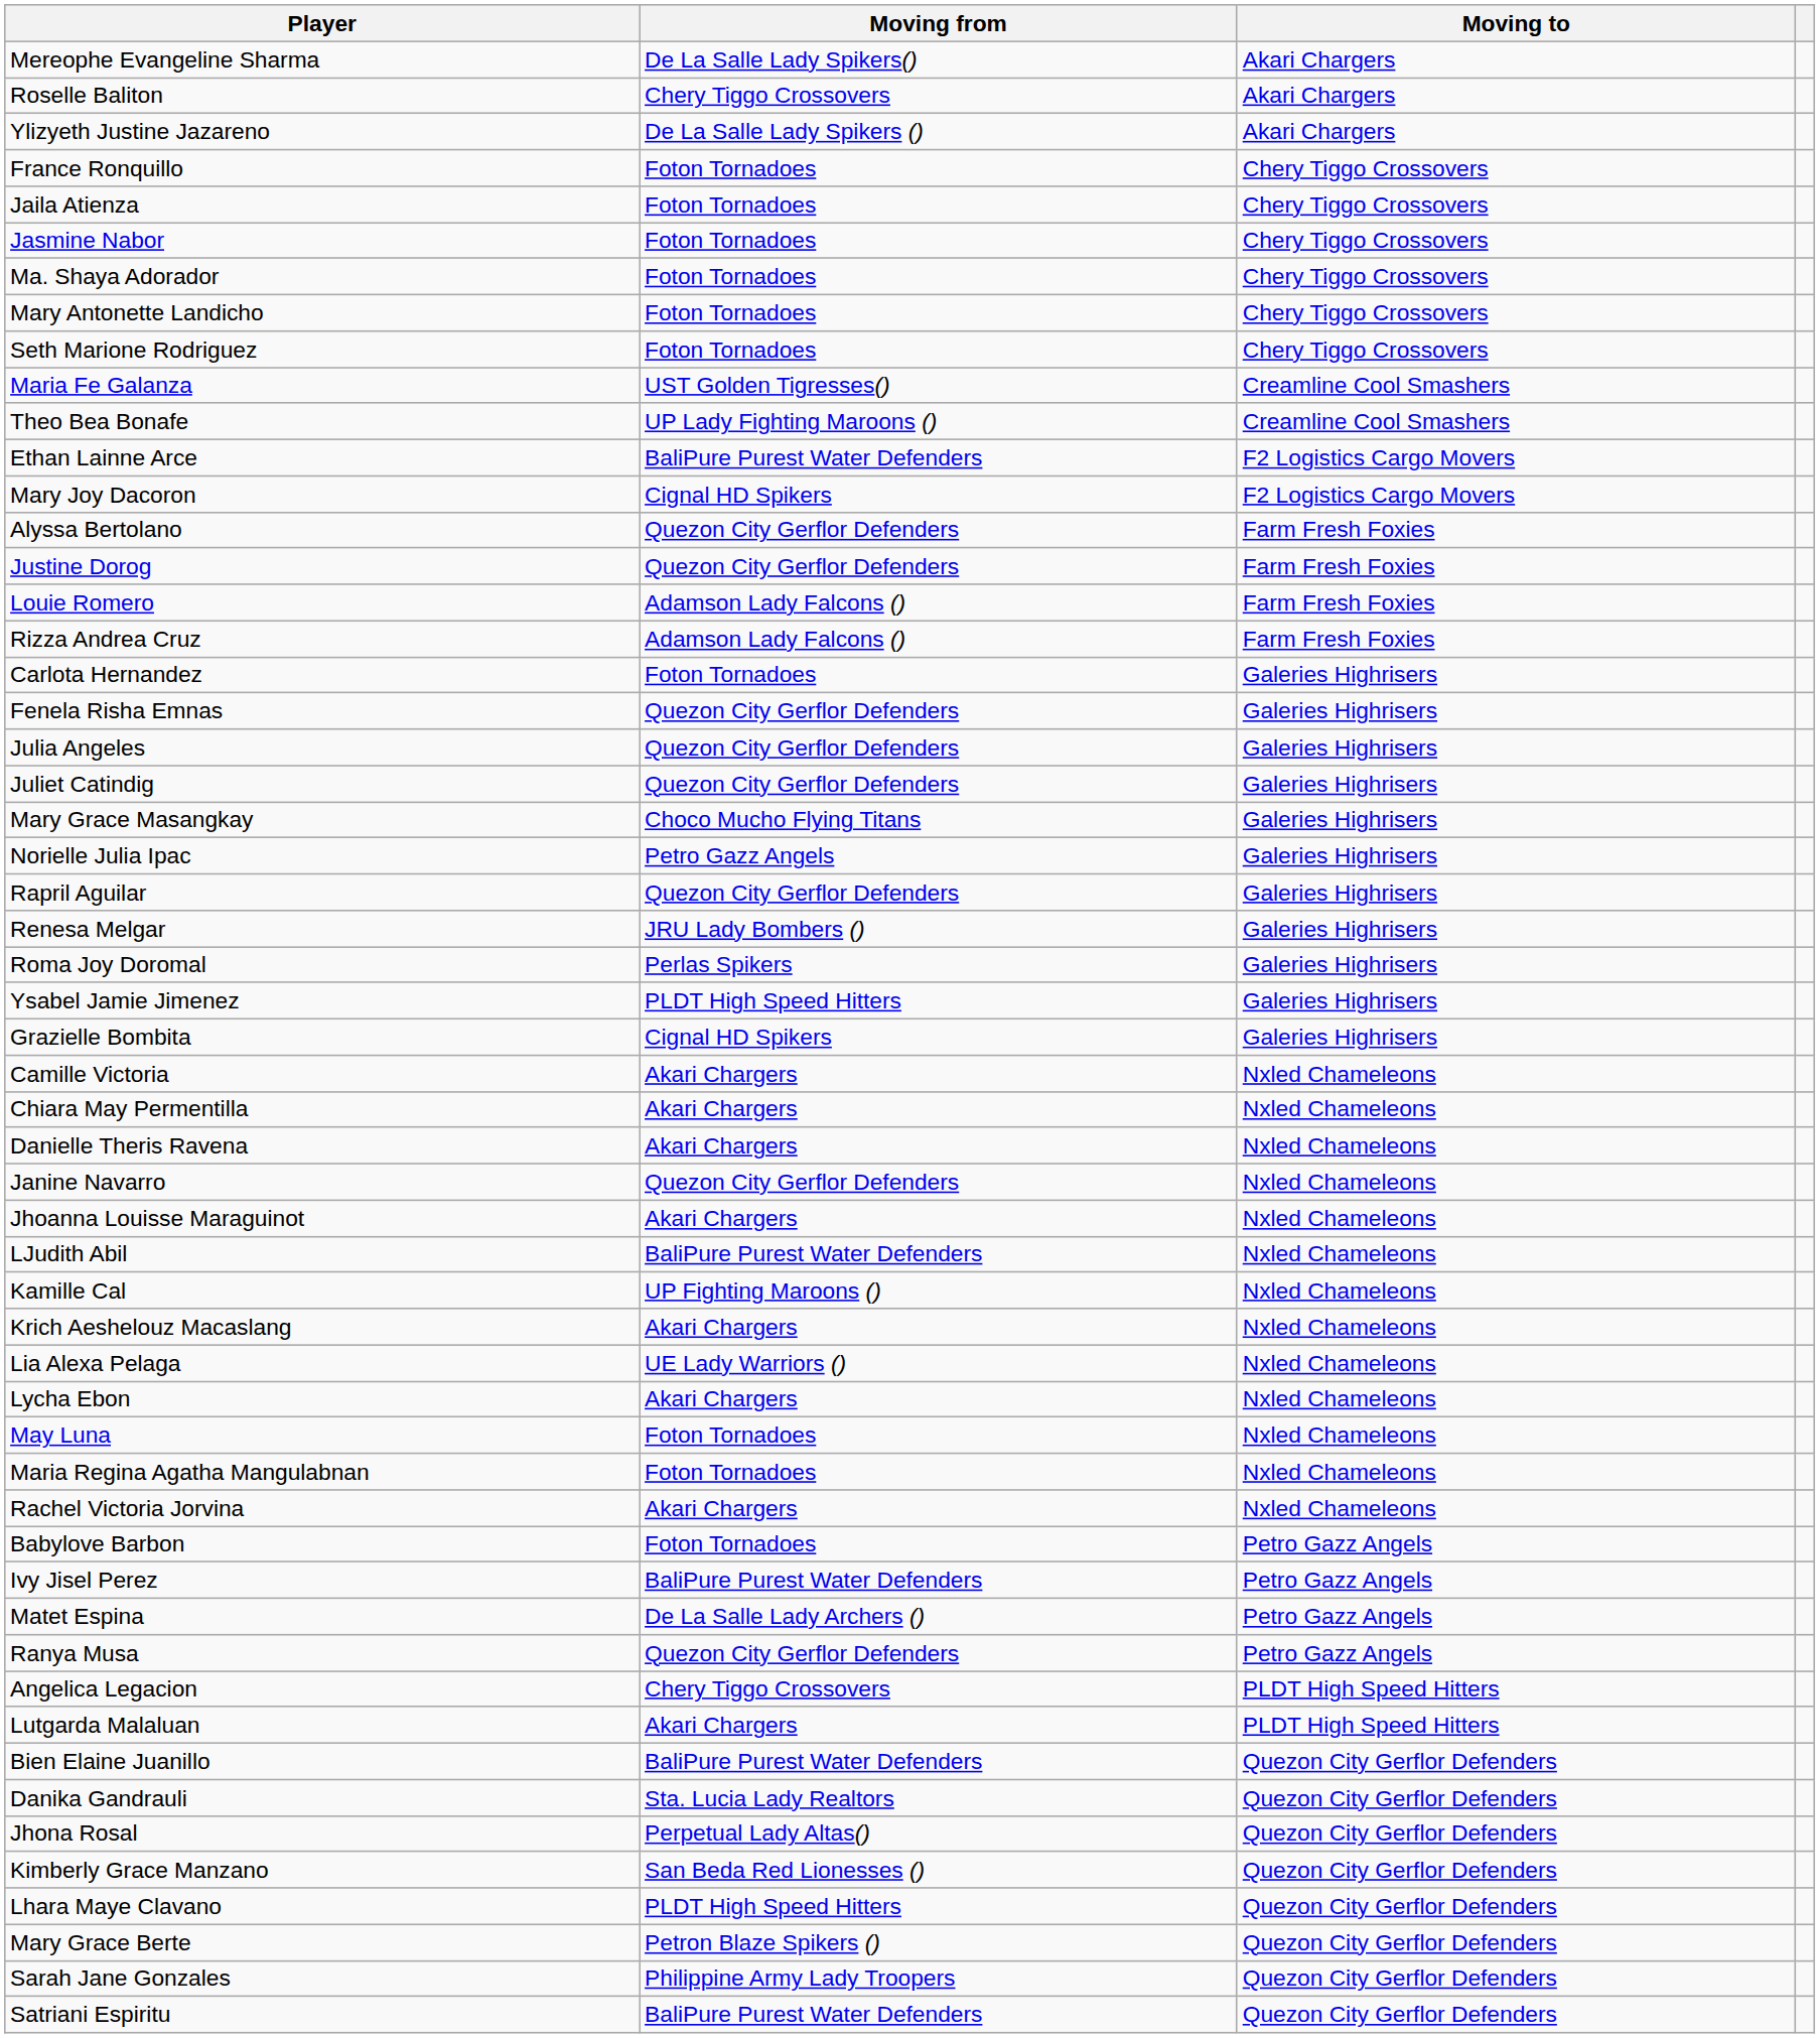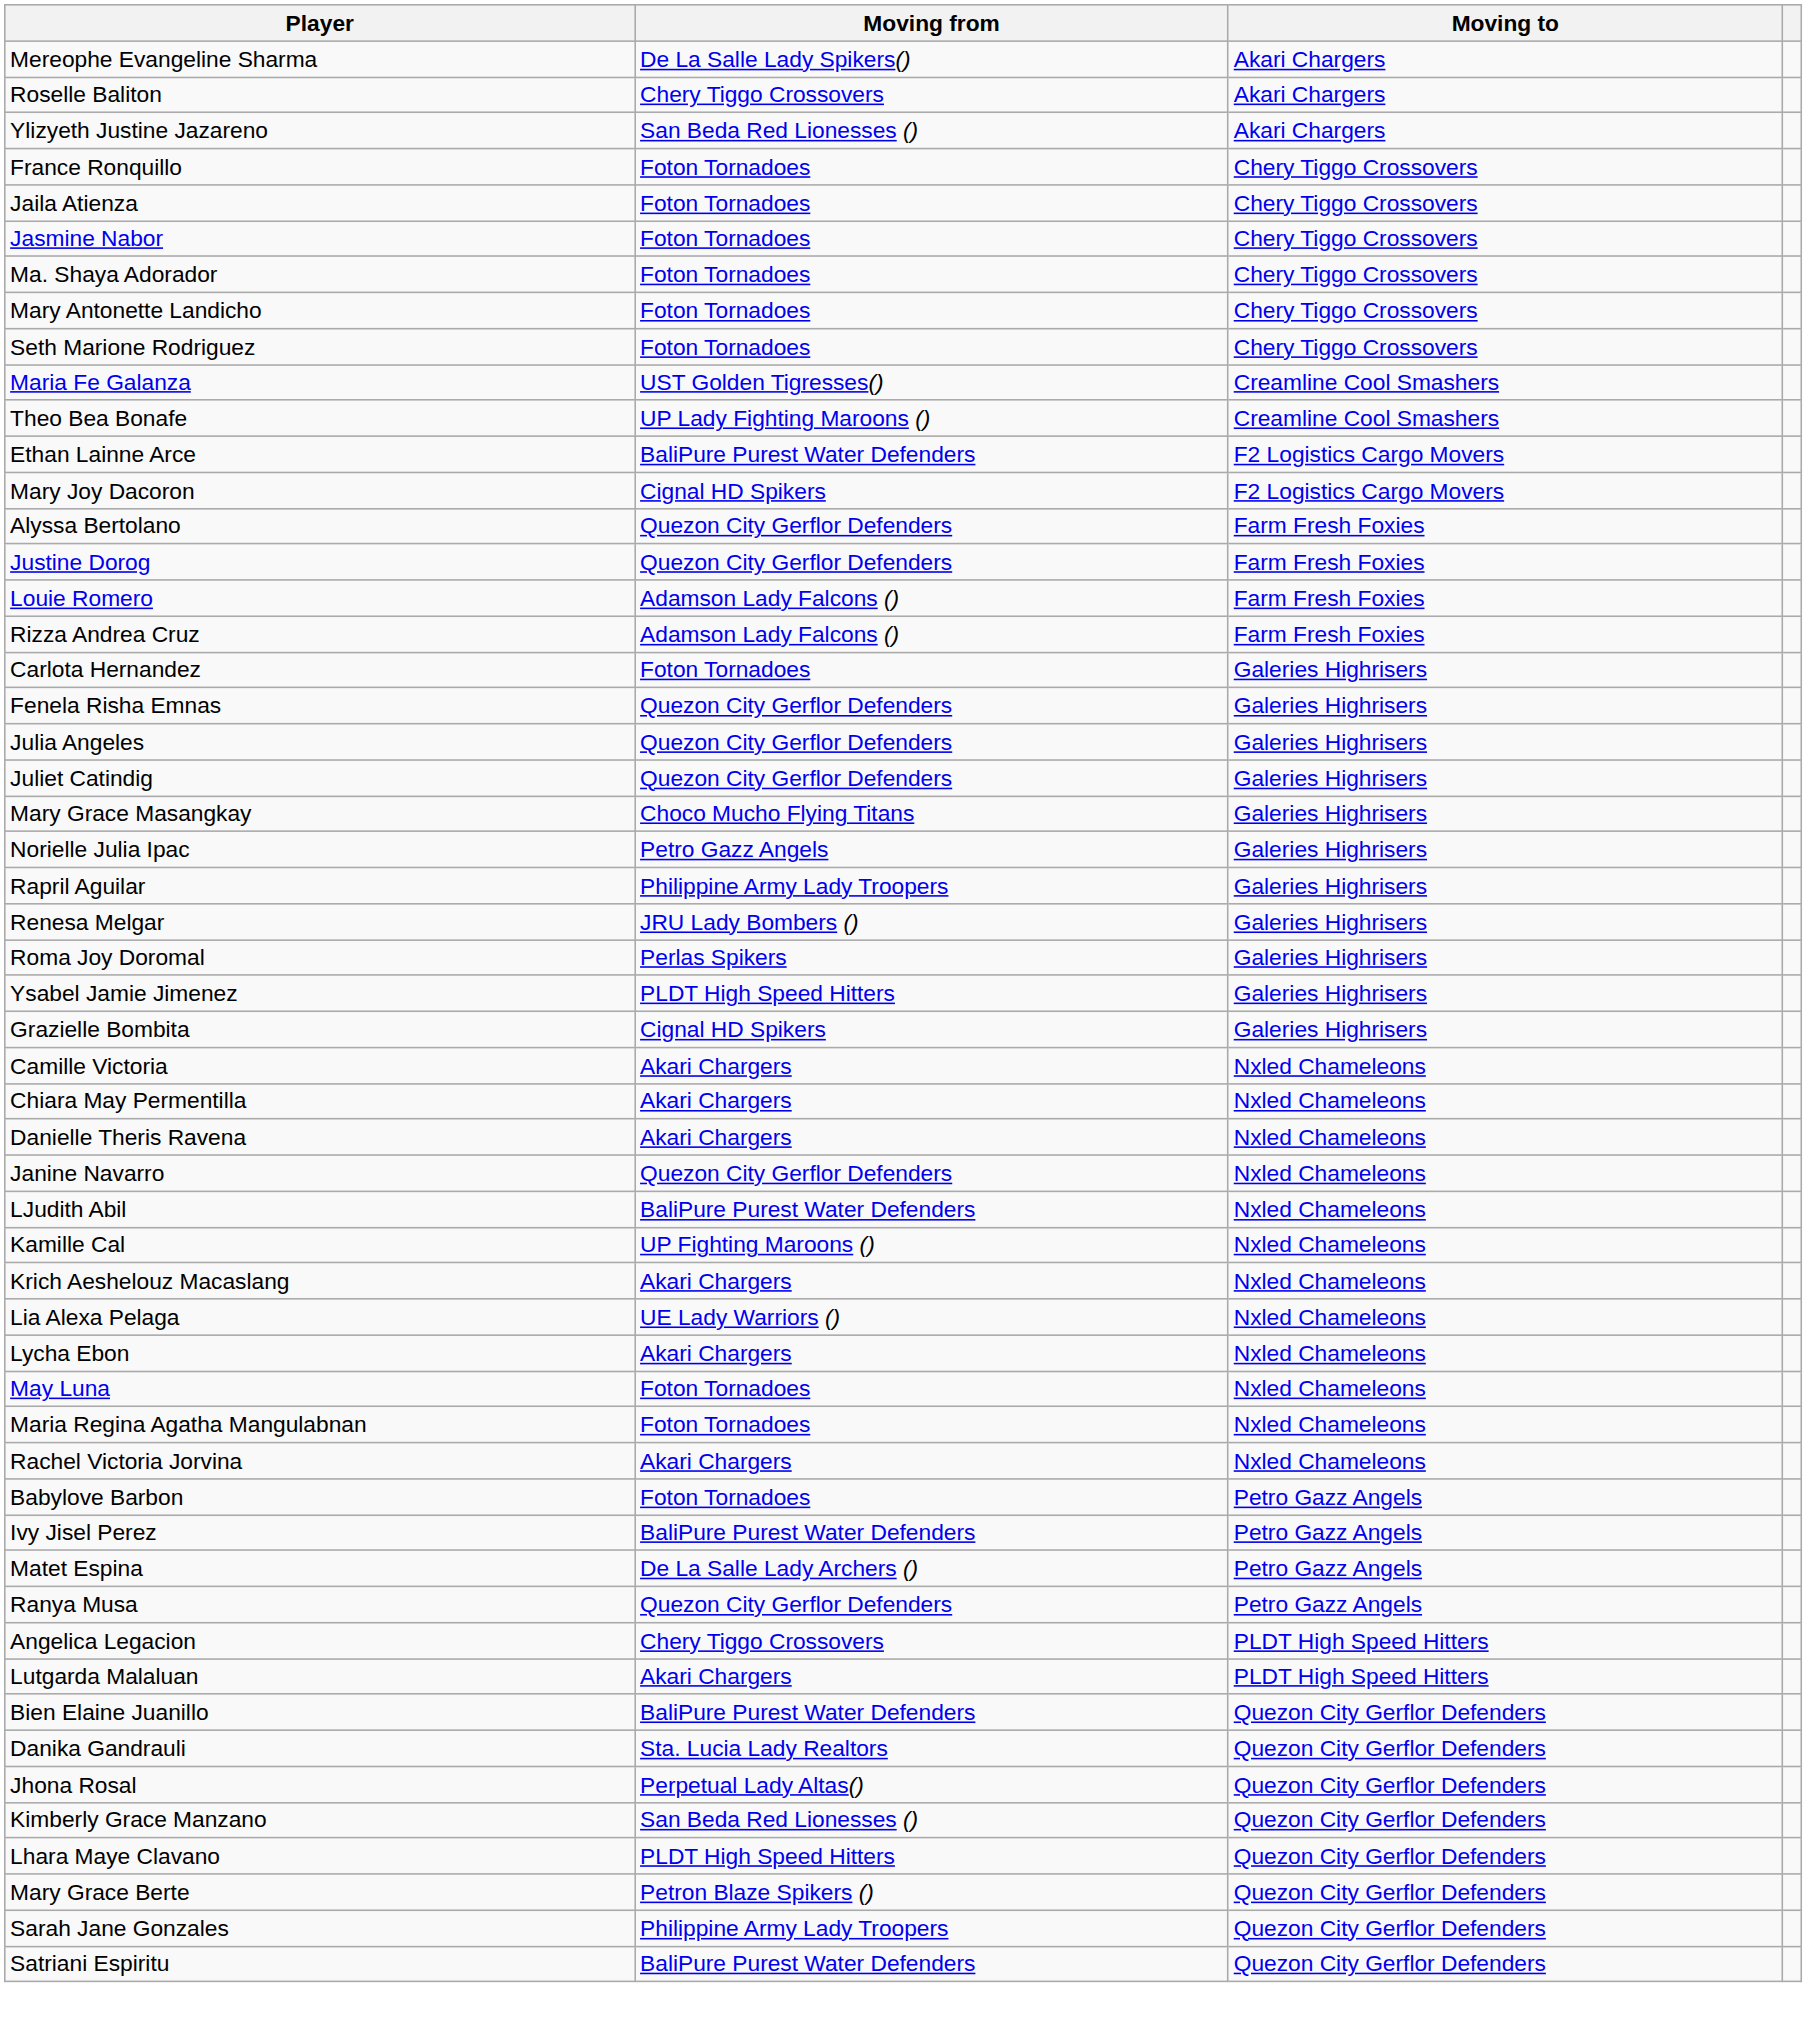 <table class="wikitable" style="width:90%; font-size:90%; ">
 <tr>
 <th>Player</th>
 <th>Moving from</th>
 <th>Moving to</th>
 <th class="unsortable"></th>
 </tr>
 <tr>
 <td>Mereophe Evangeline Sharma</td>
 <td><a href='#'>De La Salle Lady Spikers</a><em>()</em></td>
 <td><a href='#'>Akari Chargers</a></td>
 <td></td>
 </tr>
 <tr>
 <td>Roselle Baliton</td>
 <td><a href='#'>Chery Tiggo Crossovers</a></td>
 <td><a href='#'>Akari Chargers</a></td>
 <td></td>
 </tr>
 <tr>
 <td>Ylizyeth Justine Jazareno</td>
-<td><a href='#'>De La Salle Lady Spikers</a> <em>()</em></td>
+<td><a href='#'>San Beda Red Lionesses</a> <em>()</em></td>
 <td><a href='#'>Akari Chargers</a></td>
 <td></td>
 </tr>
 <tr>
 <td>France Ronquillo</td>
 <td><a href='#'>Foton Tornadoes</a></td>
 <td><a href='#'>Chery Tiggo Crossovers</a></td>
 <td></td>
 </tr>
 <tr>
 <td>Jaila Atienza</td>
 <td><a href='#'>Foton Tornadoes</a></td>
 <td><a href='#'>Chery Tiggo Crossovers</a></td>
 <td></td>
 </tr>
 <tr>
 <td><a href='#'>Jasmine Nabor</a></td>
 <td><a href='#'>Foton Tornadoes</a></td>
 <td><a href='#'>Chery Tiggo Crossovers</a></td>
 <td></td>
 </tr>
 <tr>
 <td>Ma. Shaya Adorador</td>
 <td><a href='#'>Foton Tornadoes</a></td>
 <td><a href='#'>Chery Tiggo Crossovers</a></td>
 <td></td>
 </tr>
 <tr>
 <td>Mary Antonette Landicho</td>
 <td><a href='#'>Foton Tornadoes</a></td>
 <td><a href='#'>Chery Tiggo Crossovers</a></td>
 <td></td>
 </tr>
 <tr>
 <td>Seth Marione Rodriguez</td>
 <td><a href='#'>Foton Tornadoes</a></td>
 <td><a href='#'>Chery Tiggo Crossovers</a></td>
 <td></td>
 </tr>
 <tr>
 <td><a href='#'>Maria Fe Galanza</a></td>
 <td><a href='#'>UST Golden Tigresses</a><em>()</em></td>
 <td><a href='#'>Creamline Cool Smashers</a></td>
 <td></td>
 </tr>
 <tr>
 <td>Theo Bea Bonafe</td>
 <td><a href='#'>UP Lady Fighting Maroons</a> <em>()</em></td>
 <td><a href='#'>Creamline Cool Smashers</a></td>
 <td></td>
 </tr>
 <tr>
 <td>Ethan Lainne Arce</td>
 <td><a href='#'>BaliPure Purest Water Defenders</a></td>
 <td><a href='#'>F2 Logistics Cargo Movers</a></td>
 <td></td>
 </tr>
 <tr>
 <td>Mary Joy Dacoron</td>
 <td><a href='#'>Cignal HD Spikers</a></td>
 <td><a href='#'>F2 Logistics Cargo Movers</a></td>
 <td></td>
 </tr>
 <tr>
 <td>Alyssa Bertolano</td>
 <td><a href='#'>Quezon City Gerflor Defenders</a></td>
 <td><a href='#'>Farm Fresh Foxies</a></td>
 <td></td>
 </tr>
 <tr>
 <td><a href='#'>Justine Dorog</a></td>
 <td><a href='#'>Quezon City Gerflor Defenders</a></td>
 <td><a href='#'>Farm Fresh Foxies</a></td>
 <td></td>
 </tr>
 <tr>
 <td><a href='#'>Louie Romero</a></td>
 <td><a href='#'>Adamson Lady Falcons</a> <em>()</em></td>
 <td><a href='#'>Farm Fresh Foxies</a></td>
 <td></td>
 </tr>
 <tr>
 <td>Rizza Andrea Cruz</td>
 <td><a href='#'>Adamson Lady Falcons</a> <em>()</em></td>
 <td><a href='#'>Farm Fresh Foxies</a></td>
 <td></td>
 </tr>
 <tr>
 <td>Carlota Hernandez</td>
 <td><a href='#'>Foton Tornadoes</a></td>
 <td><a href='#'>Galeries Highrisers</a></td>
 <td></td>
 </tr>
 <tr>
 <td>Fenela Risha Emnas</td>
 <td><a href='#'>Quezon City Gerflor Defenders</a></td>
 <td><a href='#'>Galeries Highrisers</a></td>
 <td></td>
 </tr>
 <tr>
 <td>Julia Angeles</td>
 <td><a href='#'>Quezon City Gerflor Defenders</a></td>
 <td><a href='#'>Galeries Highrisers</a></td>
 <td></td>
 </tr>
 <tr>
 <td>Juliet Catindig</td>
 <td><a href='#'>Quezon City Gerflor Defenders</a></td>
 <td><a href='#'>Galeries Highrisers</a></td>
 <td></td>
 </tr>
 <tr>
 <td>Mary Grace Masangkay</td>
 <td><a href='#'>Choco Mucho Flying Titans</a></td>
 <td><a href='#'>Galeries Highrisers</a></td>
 <td></td>
 </tr>
 <tr>
 <td>Norielle Julia Ipac</td>
 <td><a href='#'>Petro Gazz Angels</a></td>
 <td><a href='#'>Galeries Highrisers</a></td>
 <td></td>
 </tr>
 <tr>
 <td>Rapril Aguilar</td>
-<td><a href='#'>Quezon City Gerflor Defenders</a></td>
+<td><a href='#'>Philippine Army Lady Troopers</a></td>
 <td><a href='#'>Galeries Highrisers</a></td>
 <td></td>
 </tr>
 <tr>
 <td>Renesa Melgar</td>
 <td><a href='#'>JRU Lady Bombers</a> <em>()</em></td>
 <td><a href='#'>Galeries Highrisers</a></td>
 <td></td>
 </tr>
 <tr>
 <td>Roma Joy Doromal</td>
 <td><a href='#'>Perlas Spikers</a></td>
 <td><a href='#'>Galeries Highrisers</a></td>
 <td></td>
 </tr>
 <tr>
 <td>Ysabel Jamie Jimenez</td>
 <td><a href='#'>PLDT High Speed Hitters</a></td>
 <td><a href='#'>Galeries Highrisers</a></td>
 <td></td>
 </tr>
 <tr>
 <td>Grazielle Bombita</td>
 <td><a href='#'>Cignal HD Spikers</a></td>
 <td><a href='#'>Galeries Highrisers</a></td>
 <td></td>
 </tr>
 <tr>
 <td>Camille Victoria</td>
 <td><a href='#'>Akari Chargers</a></td>
 <td><a href='#'>Nxled Chameleons</a></td>
 <td></td>
 </tr>
 <tr>
 <td>Chiara May Permentilla</td>
 <td><a href='#'>Akari Chargers</a></td>
 <td><a href='#'>Nxled Chameleons</a></td>
 <td></td>
 </tr>
 <tr>
 <td>Danielle Theris Ravena</td>
 <td><a href='#'>Akari Chargers</a></td>
 <td><a href='#'>Nxled Chameleons</a></td>
 <td></td>
 </tr>
 <tr>
 <td>Janine Navarro</td>
 <td><a href='#'>Quezon City Gerflor Defenders</a></td>
-<td><a href='#'>Nxled Chameleons</a></td>
-<td></td>
-</tr>
-<tr>
-<td>Jhoanna Louisse Maraguinot</td>
-<td><a href='#'>Akari Chargers</a></td>
 <td><a href='#'>Nxled Chameleons</a></td>
 <td></td>
 </tr>
 <tr>
 <td>LJudith Abil</td>
 <td><a href='#'>BaliPure Purest Water Defenders</a></td>
 <td><a href='#'>Nxled Chameleons</a></td>
 <td></td>
 </tr>
 <tr>
 <td>Kamille Cal</td>
 <td><a href='#'>UP Fighting Maroons</a> <em>()</em></td>
 <td><a href='#'>Nxled Chameleons</a></td>
 <td></td>
 </tr>
 <tr>
 <td>Krich Aeshelouz Macaslang</td>
 <td><a href='#'>Akari Chargers</a></td>
 <td><a href='#'>Nxled Chameleons</a></td>
 <td></td>
 </tr>
 <tr>
 <td>Lia Alexa Pelaga</td>
 <td><a href='#'>UE Lady Warriors</a> <em>()</em></td>
 <td><a href='#'>Nxled Chameleons</a></td>
 <td></td>
 </tr>
 <tr>
 <td>Lycha Ebon</td>
 <td><a href='#'>Akari Chargers</a></td>
 <td><a href='#'>Nxled Chameleons</a></td>
 <td></td>
 </tr>
 <tr>
 <td><a href='#'>May Luna</a></td>
 <td><a href='#'>Foton Tornadoes</a></td>
 <td><a href='#'>Nxled Chameleons</a></td>
 <td></td>
 </tr>
 <tr>
 <td>Maria Regina Agatha Mangulabnan</td>
 <td><a href='#'>Foton Tornadoes</a></td>
 <td><a href='#'>Nxled Chameleons</a></td>
 <td></td>
 </tr>
 <tr>
 <td>Rachel Victoria Jorvina</td>
 <td><a href='#'>Akari Chargers</a></td>
 <td><a href='#'>Nxled Chameleons</a></td>
 <td></td>
 </tr>
 <tr>
 <td>Babylove Barbon</td>
 <td><a href='#'>Foton Tornadoes</a></td>
 <td><a href='#'>Petro Gazz Angels</a></td>
 <td></td>
 </tr>
 <tr>
 <td>Ivy Jisel Perez</td>
 <td><a href='#'>BaliPure Purest Water Defenders</a></td>
 <td><a href='#'>Petro Gazz Angels</a></td>
 <td></td>
 </tr>
 <tr>
 <td>Matet Espina</td>
 <td><a href='#'>De La Salle Lady Archers</a> <em>()</em></td>
 <td><a href='#'>Petro Gazz Angels</a></td>
 <td></td>
 </tr>
 <tr>
 <td>Ranya Musa</td>
 <td><a href='#'>Quezon City Gerflor Defenders</a></td>
 <td><a href='#'>Petro Gazz Angels</a></td>
 <td></td>
 </tr>
 <tr>
 <td>Angelica Legacion</td>
 <td><a href='#'>Chery Tiggo Crossovers</a></td>
 <td><a href='#'>PLDT High Speed Hitters</a></td>
 <td></td>
 </tr>
 <tr>
 <td>Lutgarda Malaluan</td>
 <td><a href='#'>Akari Chargers</a></td>
 <td><a href='#'>PLDT High Speed Hitters</a></td>
 <td></td>
 </tr>
 <tr>
 <td>Bien Elaine Juanillo</td>
 <td><a href='#'>BaliPure Purest Water Defenders</a></td>
 <td><a href='#'>Quezon City Gerflor Defenders</a></td>
 <td></td>
 </tr>
 <tr>
 <td>Danika Gandrauli</td>
 <td><a href='#'>Sta. Lucia Lady Realtors</a></td>
 <td><a href='#'>Quezon City Gerflor Defenders</a></td>
 <td></td>
 </tr>
 <tr>
 <td>Jhona Rosal</td>
 <td><a href='#'>Perpetual Lady Altas</a><em>()</em></td>
 <td><a href='#'>Quezon City Gerflor Defenders</a></td>
 <td></td>
 </tr>
 <tr>
 <td>Kimberly Grace Manzano</td>
 <td><a href='#'>San Beda Red Lionesses</a> <em>()</em></td>
 <td><a href='#'>Quezon City Gerflor Defenders</a></td>
 <td></td>
 </tr>
 <tr>
 <td>Lhara Maye Clavano</td>
 <td><a href='#'>PLDT High Speed Hitters</a></td>
 <td><a href='#'>Quezon City Gerflor Defenders</a></td>
 <td></td>
 </tr>
 <tr>
 <td>Mary Grace Berte</td>
 <td><a href='#'>Petron Blaze Spikers</a> <em>()</em></td>
 <td><a href='#'>Quezon City Gerflor Defenders</a></td>
 <td></td>
 </tr>
 <tr>
 <td>Sarah Jane Gonzales</td>
 <td><a href='#'>Philippine Army Lady Troopers</a></td>
 <td><a href='#'>Quezon City Gerflor Defenders</a></td>
 <td></td>
 </tr>
 <tr>
 <td>Satriani Espiritu</td>
 <td><a href='#'>BaliPure Purest Water Defenders</a></td>
 <td><a href='#'>Quezon City Gerflor Defenders</a></td>
 <td></td>
 </tr>
 </table>
